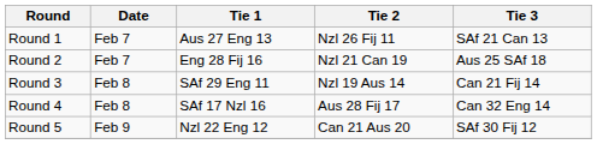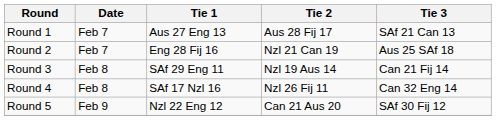 <table class="wikitable" style="font-size: 100%">
 <tr>
 <th width=90>Round</th>
 <th width=90>Date</th>
 <th width=150>Tie 1</th>
 <th width=150>Tie 2</th>
 <th width=150>Tie 3</th>
 </tr>
 <tr>
 <td>Round 1</td>
 <td>Feb 7</td>
 <td>Aus 27 Eng 13</td>
-<td>Nzl 26 Fij 11</td>
+<td>Aus 28 Fij 17</td>
 <td>SAf 21 Can 13</td>
 </tr>
 <tr>
 <td>Round 2</td>
 <td>Feb 7</td>
 <td>Eng 28 Fij 16</td>
 <td>Nzl 21 Can 19</td>
 <td>Aus 25 SAf 18</td>
 </tr>
 <tr>
 <td>Round 3</td>
 <td>Feb 8</td>
 <td>SAf 29 Eng 11</td>
 <td>Nzl 19 Aus 14</td>
 <td>Can 21 Fij 14</td>
 </tr>
 <tr>
 <td>Round 4</td>
 <td>Feb 8</td>
 <td>SAf 17 Nzl 16</td>
-<td>Aus 28 Fij 17</td>
+<td>Nzl 26 Fij 11</td>
 <td>Can 32 Eng 14</td>
 </tr>
 <tr>
 <td>Round 5</td>
 <td>Feb 9</td>
 <td>Nzl 22 Eng 12</td>
 <td>Can 21 Aus 20</td>
 <td>SAf 30 Fij 12</td>
 </tr>
 <tr>
 </tr>
 </table>
